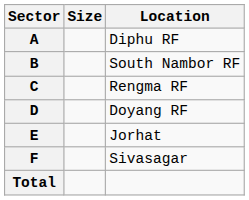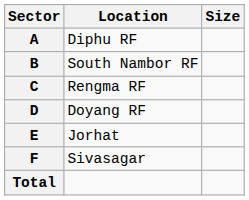 <table class="wikitable">
 <tr>
 <th>Sector</th>
+<th>Location</th>
 <th>Size</th>
-<th>Location</th>
 </tr>
 <tr>
 <th>A</th>
+<td>Diphu RF</td>
 <td></td>
-<td>Diphu RF</td>
 </tr>
 <tr>
 <th>B</th>
+<td>South Nambor RF</td>
 <td></td>
-<td>South Nambor RF</td>
 </tr>
 <tr>
 <th>C</th>
+<td>Rengma RF</td>
 <td></td>
-<td>Rengma RF</td>
 </tr>
 <tr>
 <th>D</th>
+<td>Doyang RF</td>
 <td></td>
-<td>Doyang RF</td>
 </tr>
 <tr>
 <th>E</th>
+<td>Jorhat</td>
 <td></td>
-<td>Jorhat</td>
 </tr>
 <tr>
 <th>F</th>
+<td>Sivasagar</td>
 <td></td>
-<td>Sivasagar</td>
 </tr>
 <tr>
 <th>Total</th>
 <td></td>
 <td></td>
 </tr>
 </table>
